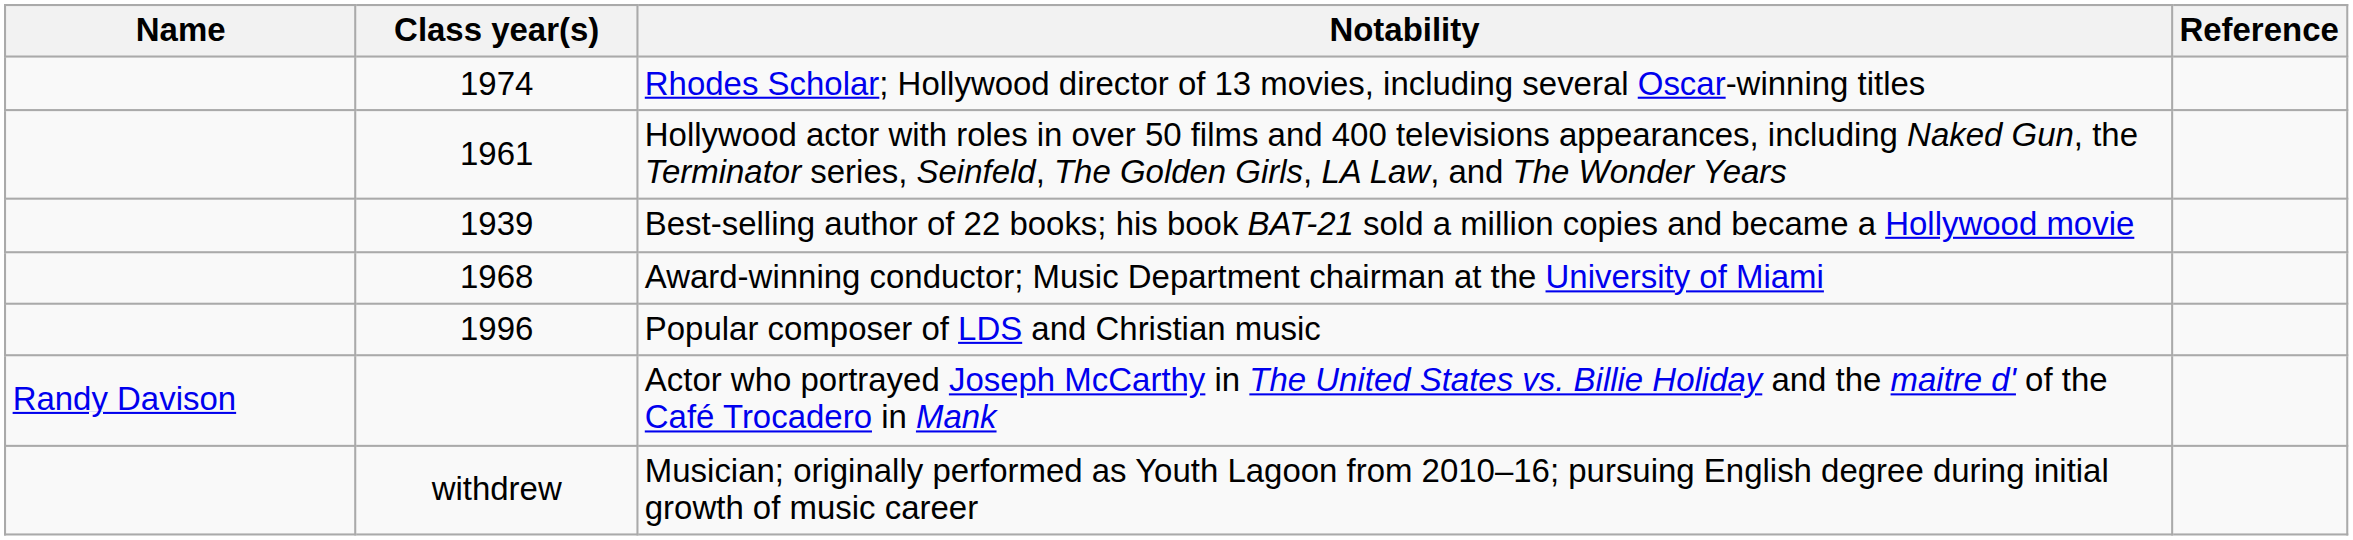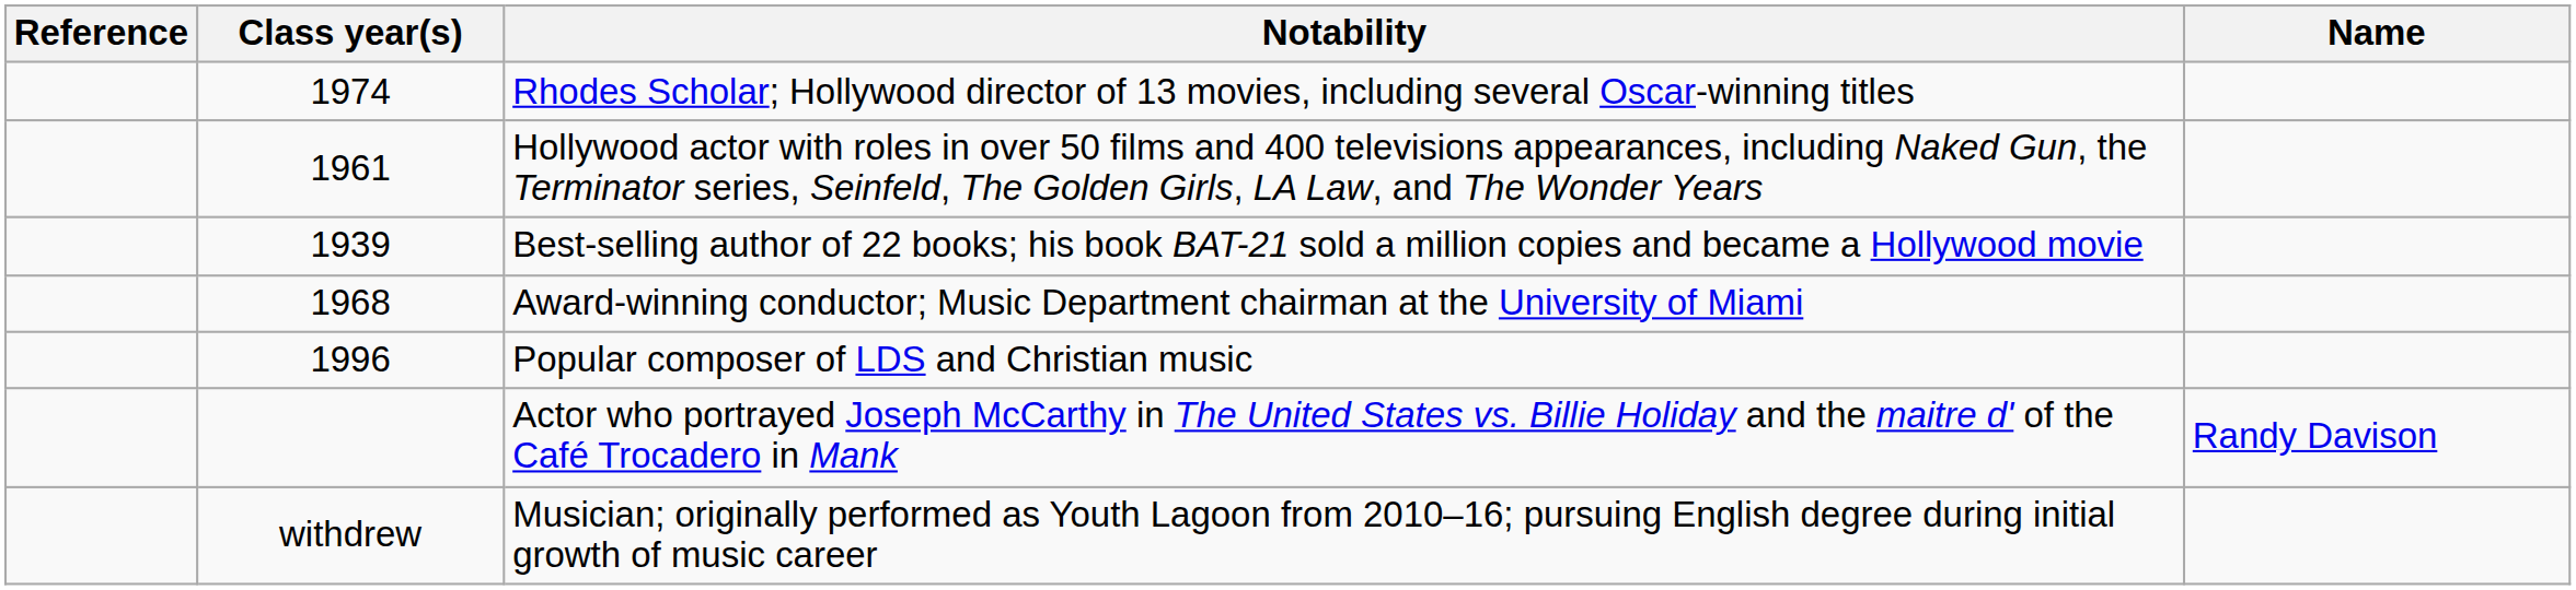 <table class="wikitable sortable" style="width:90%">
 <tr>
-<th style="width:15%;">Name</th>
+<th style="width:5%;" class="unsortable">Reference</th>
 <th style="width:12%;">Class year(s)</th>
 <th style="width:*;" class="unsortable">Notability</th>
-<th style="width:5%;" class="unsortable">Reference</th>
+<th style="width:15%;">Name</th>
 </tr>
 <tr>
-<td></td>
+<td style="text-align:center;"></td>
 <td style="text-align:center;">1974</td>
 <td><a href='#'>Rhodes Scholar</a>; Hollywood director of 13 movies, including several <a href='#'>Oscar</a>-winning titles</td>
-<td style="text-align:center;"></td>
+<td></td>
 </tr>
 <tr>
-<td></td>
+<td style="text-align:center;"></td>
 <td style="text-align:center;">1961</td>
 <td>Hollywood actor with roles in over 50 films and 400 televisions appearances, including <em>Naked Gun</em>, the <em>Terminator</em> series, <em>Seinfeld</em>, <em>The Golden Girls</em>, <em>LA Law</em>, and <em>The Wonder Years</em></td>
-<td style="text-align:center;"></td>
+<td></td>
 </tr>
 <tr>
-<td></td>
+<td style="text-align:center;"></td>
 <td style="text-align:center;">1939</td>
 <td>Best-selling author of 22 books; his book <em>BAT-21</em> sold a million copies and became a <a href='#'>Hollywood movie</a></td>
-<td style="text-align:center;"></td>
+<td></td>
 </tr>
 <tr>
-<td></td>
+<td style="text-align:center;"></td>
 <td style="text-align:center;">1968</td>
 <td>Award-winning conductor; Music Department chairman at the <a href='#'>University of Miami</a></td>
-<td style="text-align:center;"></td>
+<td></td>
 </tr>
 <tr>
-<td></td>
+<td style="text-align:center;"></td>
 <td style="text-align:center;">1996</td>
 <td>Popular composer of <a href='#'>LDS</a> and Christian music</td>
-<td style="text-align:center;"></td>
+<td></td>
 </tr>
 <tr>
-<td><a href='#'>Randy Davison</a></td>
+<td style="text-align:center;"></td>
 <td></td>
 <td>Actor who portrayed <a href='#'>Joseph McCarthy</a> in <em><a href='#'>The United States vs. Billie Holiday</a></em> and the <em><a href='#'>maitre d'</a></em> of the <a href='#'>Café Trocadero</a> in <em><a href='#'>Mank</a></em></td>
-<td style="text-align:center;"></td>
+<td><a href='#'>Randy Davison</a></td>
 </tr>
 <tr>
-<td></td>
+<td style="text-align:center;"></td>
 <td style="text-align:center;">withdrew </td>
 <td>Musician; originally performed as Youth Lagoon from 2010–16; pursuing English degree during initial growth of music career</td>
-<td style="text-align:center;"></td>
+<td></td>
 </tr>
 </table>
